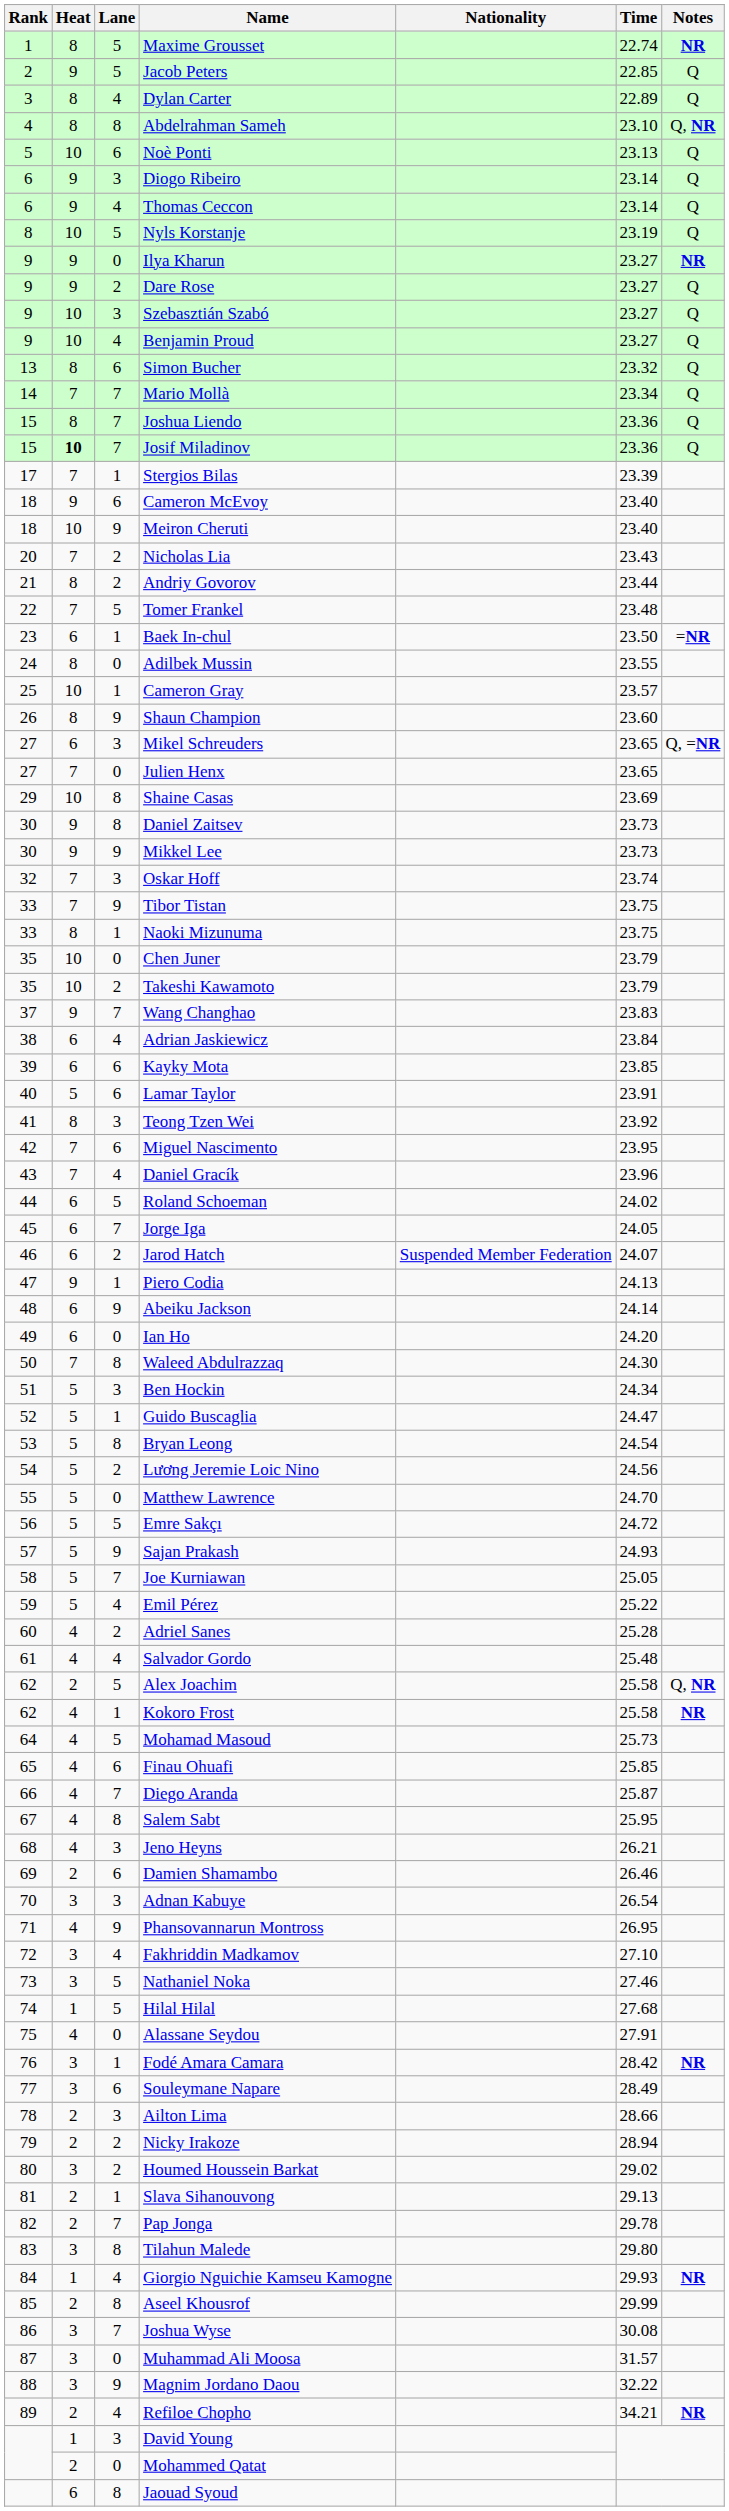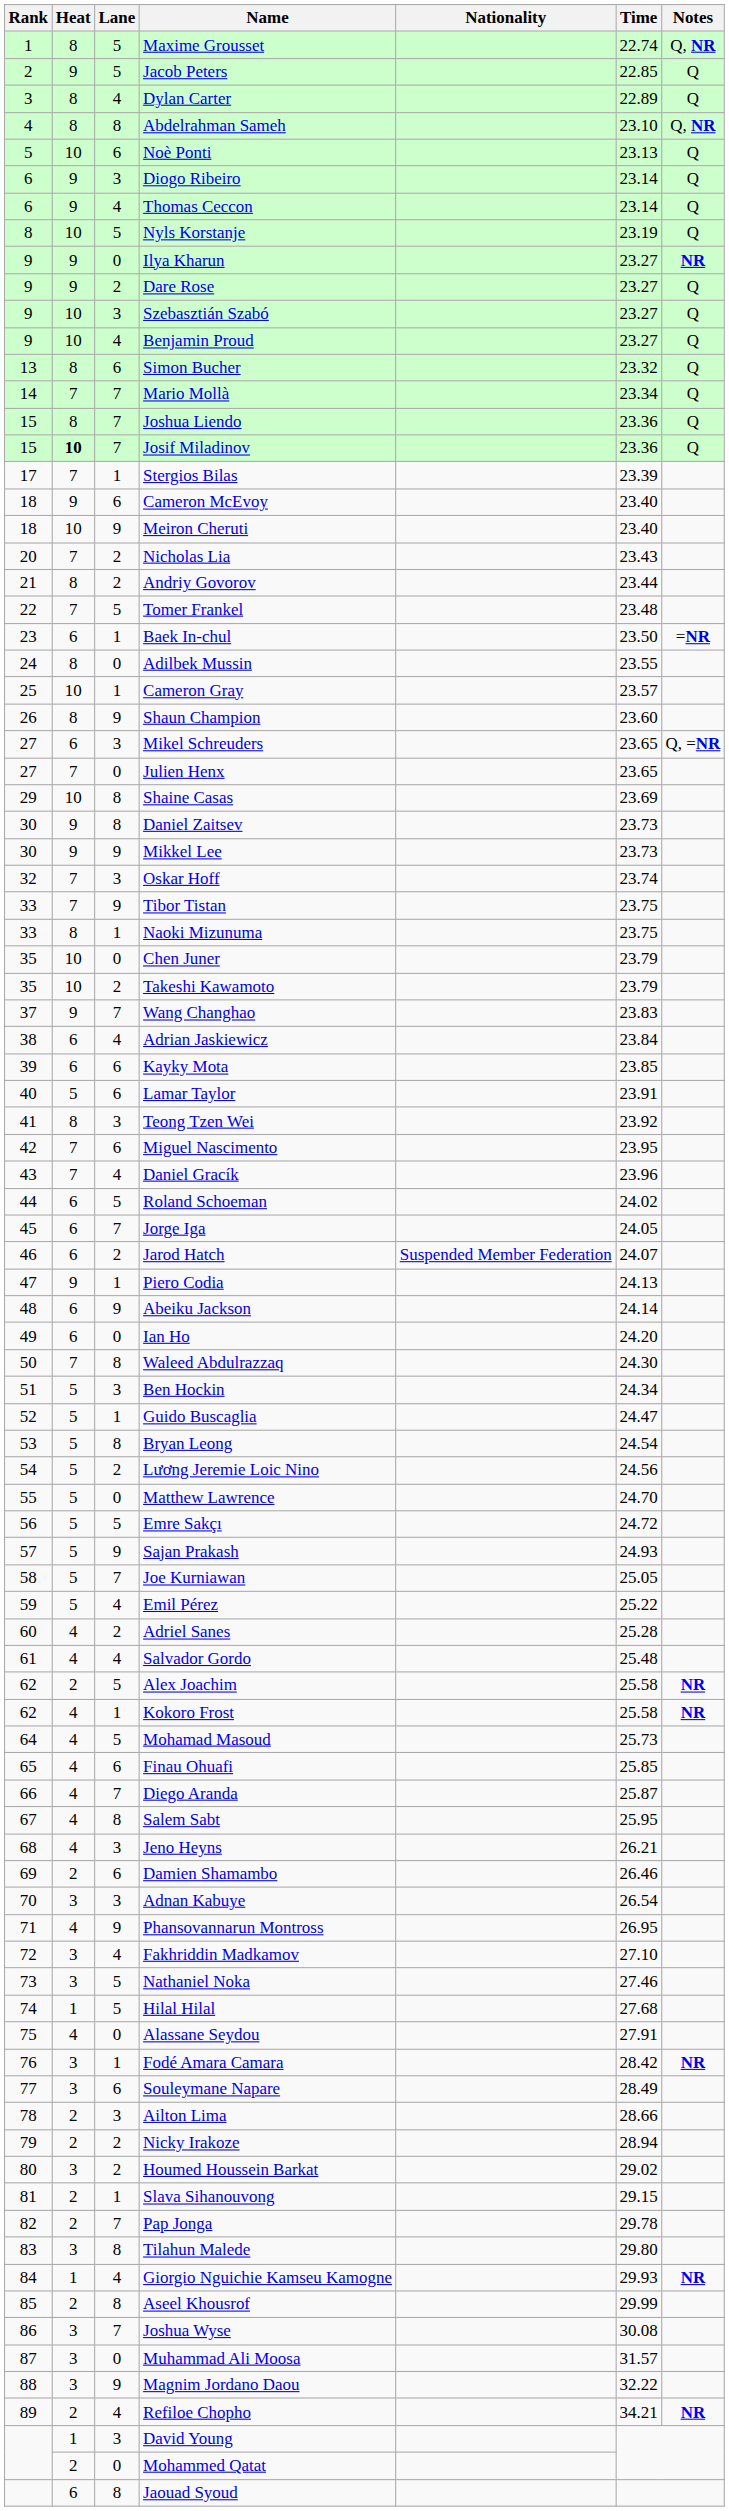 <table class="wikitable sortable" style="text-align:center">
 <tr>
 <th>Rank</th>
 <th>Heat</th>
 <th>Lane</th>
 <th>Name</th>
 <th>Nationality</th>
 <th>Time</th>
 <th>Notes</th>
 </tr>
 <tr bgcolor=ccffcc>
 <td>1</td>
 <td>8</td>
 <td>5</td>
 <td align=left><a href='#'>Maxime Grousset</a></td>
 <td align=left></td>
 <td>22.74</td>
-<td><strong><a href='#'>NR</a></strong></td>
+<td>Q, <strong><a href='#'>NR</a></strong></td>
 </tr>
 <tr bgcolor=ccffcc>
 <td>2</td>
 <td>9</td>
 <td>5</td>
 <td align=left><a href='#'>Jacob Peters</a></td>
 <td align=left></td>
 <td>22.85</td>
 <td>Q</td>
 </tr>
 <tr bgcolor=ccffcc>
 <td>3</td>
 <td>8</td>
 <td>4</td>
 <td align=left><a href='#'>Dylan Carter</a></td>
 <td align=left></td>
 <td>22.89</td>
 <td>Q</td>
 </tr>
 <tr bgcolor=ccffcc>
 <td>4</td>
 <td>8</td>
 <td>8</td>
 <td align=left><a href='#'>Abdelrahman Sameh</a></td>
 <td align=left></td>
 <td>23.10</td>
 <td>Q, <strong><a href='#'>NR</a></strong></td>
 </tr>
 <tr bgcolor=ccffcc>
 <td>5</td>
 <td>10</td>
 <td>6</td>
 <td align=left><a href='#'>Noè Ponti</a></td>
 <td align=left></td>
 <td>23.13</td>
 <td>Q</td>
 </tr>
 <tr bgcolor=ccffcc>
 <td>6</td>
 <td>9</td>
 <td>3</td>
 <td align=left><a href='#'>Diogo Ribeiro</a></td>
 <td align=left></td>
 <td>23.14</td>
 <td>Q</td>
 </tr>
 <tr bgcolor=ccffcc>
 <td>6</td>
 <td>9</td>
 <td>4</td>
 <td align=left><a href='#'>Thomas Ceccon</a></td>
 <td align=left></td>
 <td>23.14</td>
 <td>Q</td>
 </tr>
 <tr bgcolor=ccffcc>
 <td>8</td>
 <td>10</td>
 <td>5</td>
 <td align=left><a href='#'>Nyls Korstanje</a></td>
 <td align=left></td>
 <td>23.19</td>
 <td>Q</td>
 </tr>
 <tr bgcolor=ccffcc>
 <td>9</td>
 <td>9</td>
 <td>0</td>
 <td align=left><a href='#'>Ilya Kharun</a></td>
 <td align=left></td>
 <td>23.27</td>
 <td><strong><a href='#'>NR</a></strong></td>
 </tr>
 <tr bgcolor=ccffcc>
 <td>9</td>
 <td>9</td>
 <td>2</td>
 <td align=left><a href='#'>Dare Rose</a></td>
 <td align=left></td>
 <td>23.27</td>
 <td>Q</td>
 </tr>
 <tr bgcolor=ccffcc>
 <td>9</td>
 <td>10</td>
 <td>3</td>
 <td align=left><a href='#'>Szebasztián Szabó</a></td>
 <td align=left></td>
 <td>23.27</td>
 <td>Q</td>
 </tr>
 <tr bgcolor=ccffcc>
 <td>9</td>
 <td>10</td>
 <td>4</td>
 <td align=left><a href='#'>Benjamin Proud</a></td>
 <td align=left></td>
 <td>23.27</td>
 <td>Q</td>
 </tr>
 <tr bgcolor=ccffcc>
 <td>13</td>
 <td>8</td>
 <td>6</td>
 <td align=left><a href='#'>Simon Bucher</a></td>
 <td align=left></td>
 <td>23.32</td>
 <td>Q</td>
 </tr>
 <tr bgcolor=ccffcc>
 <td>14</td>
 <td>7</td>
 <td>7</td>
 <td align=left><a href='#'>Mario Mollà </a></td>
 <td align=left></td>
 <td>23.34</td>
 <td>Q</td>
 </tr>
 <tr bgcolor=ccffcc>
 <td>15</td>
 <td>8</td>
 <td>7</td>
 <td align=left><a href='#'>Joshua Liendo</a></td>
 <td align=left></td>
 <td>23.36</td>
 <td>Q</td>
 </tr>
 <tr bgcolor=ccffcc>
 <td>15</td>
 <td><strong>10</strong></td>
 <td>7</td>
 <td align=left><a href='#'>Josif Miladinov</a></td>
 <td align=left></td>
 <td>23.36</td>
 <td>Q</td>
 </tr>
 <tr>
 <td>17</td>
 <td>7</td>
 <td>1</td>
 <td align=left><a href='#'>Stergios Bilas</a></td>
 <td align=left></td>
 <td>23.39</td>
 <td></td>
 </tr>
 <tr>
 <td>18</td>
 <td>9</td>
 <td>6</td>
 <td align=left><a href='#'>Cameron McEvoy</a></td>
 <td align=left></td>
 <td>23.40</td>
 <td></td>
 </tr>
 <tr>
 <td>18</td>
 <td>10</td>
 <td>9</td>
 <td align=left><a href='#'>Meiron Cheruti</a></td>
 <td align=left></td>
 <td>23.40</td>
 <td></td>
 </tr>
 <tr>
 <td>20</td>
 <td>7</td>
 <td>2</td>
 <td align=left><a href='#'>Nicholas Lia</a></td>
 <td align=left></td>
 <td>23.43</td>
 <td></td>
 </tr>
 <tr>
 <td>21</td>
 <td>8</td>
 <td>2</td>
 <td align=left><a href='#'>Andriy Govorov</a></td>
 <td align=left></td>
 <td>23.44</td>
 <td></td>
 </tr>
 <tr>
 <td>22</td>
 <td>7</td>
 <td>5</td>
 <td align=left><a href='#'>Tomer Frankel</a></td>
 <td align=left></td>
 <td>23.48</td>
 <td></td>
 </tr>
 <tr>
 <td>23</td>
 <td>6</td>
 <td>1</td>
 <td align=left><a href='#'>Baek In-chul</a></td>
 <td align=left></td>
 <td>23.50</td>
 <td>=<strong><a href='#'>NR</a></strong></td>
 </tr>
 <tr>
 <td>24</td>
 <td>8</td>
 <td>0</td>
 <td align=left><a href='#'>Adilbek Mussin</a></td>
 <td align=left></td>
 <td>23.55</td>
 <td></td>
 </tr>
 <tr>
 <td>25</td>
 <td>10</td>
 <td>1</td>
 <td align=left><a href='#'>Cameron Gray</a></td>
 <td align=left></td>
 <td>23.57</td>
 <td></td>
 </tr>
 <tr>
 <td>26</td>
 <td>8</td>
 <td>9</td>
 <td align=left><a href='#'>Shaun Champion</a></td>
 <td align=left></td>
 <td>23.60</td>
 <td></td>
 </tr>
 <tr>
 <td>27</td>
 <td>6</td>
 <td>3</td>
 <td align=left><a href='#'>Mikel Schreuders</a></td>
 <td align=left></td>
 <td>23.65</td>
 <td>Q, =<strong><a href='#'>NR</a></strong></td>
 </tr>
 <tr>
 <td>27</td>
 <td>7</td>
 <td>0</td>
 <td align=left><a href='#'>Julien Henx</a></td>
 <td align=left></td>
 <td>23.65</td>
 <td></td>
 </tr>
 <tr>
 <td>29</td>
 <td>10</td>
 <td>8</td>
 <td align=left><a href='#'>Shaine Casas</a></td>
 <td align=left></td>
 <td>23.69</td>
 <td></td>
 </tr>
 <tr>
 <td>30</td>
 <td>9</td>
 <td>8</td>
 <td align=left><a href='#'>Daniel Zaitsev</a></td>
 <td align=left></td>
 <td>23.73</td>
 <td></td>
 </tr>
 <tr>
 <td>30</td>
 <td>9</td>
 <td>9</td>
 <td align=left><a href='#'>Mikkel Lee</a></td>
 <td align=left></td>
 <td>23.73</td>
 <td></td>
 </tr>
 <tr>
 <td>32</td>
 <td>7</td>
 <td>3</td>
 <td align=left><a href='#'>Oskar Hoff</a></td>
 <td align=left></td>
 <td>23.74</td>
 <td></td>
 </tr>
 <tr>
 <td>33</td>
 <td>7</td>
 <td>9</td>
 <td align=left><a href='#'>Tibor Tistan</a></td>
 <td align=left></td>
 <td>23.75</td>
 <td></td>
 </tr>
 <tr>
 <td>33</td>
 <td>8</td>
 <td>1</td>
 <td align=left><a href='#'>Naoki Mizunuma</a></td>
 <td align=left></td>
 <td>23.75</td>
 <td></td>
 </tr>
 <tr>
 <td>35</td>
 <td>10</td>
 <td>0</td>
 <td align=left><a href='#'>Chen Juner</a></td>
 <td align=left></td>
 <td>23.79</td>
 <td></td>
 </tr>
 <tr>
 <td>35</td>
 <td>10</td>
 <td>2</td>
 <td align=left><a href='#'>Takeshi Kawamoto</a></td>
 <td align=left></td>
 <td>23.79</td>
 <td></td>
 </tr>
 <tr>
 <td>37</td>
 <td>9</td>
 <td>7</td>
 <td align=left><a href='#'>Wang Changhao</a></td>
 <td align=left></td>
 <td>23.83</td>
 <td></td>
 </tr>
 <tr>
 <td>38</td>
 <td>6</td>
 <td>4</td>
 <td align=left><a href='#'>Adrian Jaskiewicz</a></td>
 <td align=left></td>
 <td>23.84</td>
 <td></td>
 </tr>
 <tr>
 <td>39</td>
 <td>6</td>
 <td>6</td>
 <td align=left><a href='#'>Kayky Mota</a></td>
 <td align=left></td>
 <td>23.85</td>
 <td></td>
 </tr>
 <tr>
 <td>40</td>
 <td>5</td>
 <td>6</td>
 <td align=left><a href='#'>Lamar Taylor</a></td>
 <td align=left></td>
 <td>23.91</td>
 <td></td>
 </tr>
 <tr>
 <td>41</td>
 <td>8</td>
 <td>3</td>
 <td align=left><a href='#'>Teong Tzen Wei</a></td>
 <td align=left></td>
 <td>23.92</td>
 <td></td>
 </tr>
 <tr>
 <td>42</td>
 <td>7</td>
 <td>6</td>
 <td align=left><a href='#'>Miguel Nascimento</a></td>
 <td align=left></td>
 <td>23.95</td>
 <td></td>
 </tr>
 <tr>
 <td>43</td>
 <td>7</td>
 <td>4</td>
 <td align=left><a href='#'>Daniel Gracík</a></td>
 <td align=left></td>
 <td>23.96</td>
 <td></td>
 </tr>
 <tr>
 <td>44</td>
 <td>6</td>
 <td>5</td>
 <td align=left><a href='#'>Roland Schoeman</a></td>
 <td align=left></td>
 <td>24.02</td>
 <td></td>
 </tr>
 <tr>
 <td>45</td>
 <td>6</td>
 <td>7</td>
 <td align=left><a href='#'>Jorge Iga</a></td>
 <td align=left></td>
 <td>24.05</td>
 <td></td>
 </tr>
 <tr>
 <td>46</td>
 <td>6</td>
 <td>2</td>
 <td align=left><a href='#'>Jarod Hatch</a></td>
 <td align=left> <a href='#'>Suspended Member Federation</a></td>
 <td>24.07</td>
 <td></td>
 </tr>
 <tr>
 <td>47</td>
 <td>9</td>
 <td>1</td>
 <td align=left><a href='#'>Piero Codia</a></td>
 <td align=left></td>
 <td>24.13</td>
 <td></td>
 </tr>
 <tr>
 <td>48</td>
 <td>6</td>
 <td>9</td>
 <td align=left><a href='#'>Abeiku Jackson</a></td>
 <td align=left></td>
 <td>24.14</td>
 <td></td>
 </tr>
 <tr>
 <td>49</td>
 <td>6</td>
 <td>0</td>
 <td align=left><a href='#'>Ian Ho</a></td>
 <td align=left></td>
 <td>24.20</td>
 <td></td>
 </tr>
 <tr>
 <td>50</td>
 <td>7</td>
 <td>8</td>
 <td align=left><a href='#'>Waleed Abdulrazzaq</a></td>
 <td align=left></td>
 <td>24.30</td>
 <td></td>
 </tr>
 <tr>
 <td>51</td>
 <td>5</td>
 <td>3</td>
 <td align=left><a href='#'>Ben Hockin</a></td>
 <td align=left></td>
 <td>24.34</td>
 <td></td>
 </tr>
 <tr>
 <td>52</td>
 <td>5</td>
 <td>1</td>
 <td align=left><a href='#'>Guido Buscaglia</a></td>
 <td align=left></td>
 <td>24.47</td>
 <td></td>
 </tr>
 <tr>
 <td>53</td>
 <td>5</td>
 <td>8</td>
 <td align=left><a href='#'>Bryan Leong</a></td>
 <td align=left></td>
 <td>24.54</td>
 <td></td>
 </tr>
 <tr>
 <td>54</td>
 <td>5</td>
 <td>2</td>
 <td align=left><a href='#'>Lương Jeremie Loic Nino</a></td>
 <td align=left></td>
 <td>24.56</td>
 <td></td>
 </tr>
 <tr>
 <td>55</td>
 <td>5</td>
 <td>0</td>
 <td align=left><a href='#'>Matthew Lawrence</a></td>
 <td align=left></td>
 <td>24.70</td>
 <td></td>
 </tr>
 <tr>
 <td>56</td>
 <td>5</td>
 <td>5</td>
 <td align=left><a href='#'>Emre Sakçı</a></td>
 <td align=left></td>
 <td>24.72</td>
 <td></td>
 </tr>
 <tr>
 <td>57</td>
 <td>5</td>
 <td>9</td>
 <td align=left><a href='#'>Sajan Prakash</a></td>
 <td align=left></td>
 <td>24.93</td>
 <td></td>
 </tr>
 <tr>
 <td>58</td>
 <td>5</td>
 <td>7</td>
 <td align=left><a href='#'>Joe Kurniawan</a></td>
 <td align=left></td>
 <td>25.05</td>
 <td></td>
 </tr>
 <tr>
 <td>59</td>
 <td>5</td>
 <td>4</td>
 <td align=left><a href='#'>Emil Pérez</a></td>
 <td align=left></td>
 <td>25.22</td>
 <td></td>
 </tr>
 <tr>
 <td>60</td>
 <td>4</td>
 <td>2</td>
 <td align=left><a href='#'>Adriel Sanes</a></td>
 <td align=left></td>
 <td>25.28</td>
 <td></td>
 </tr>
 <tr>
 <td>61</td>
 <td>4</td>
 <td>4</td>
 <td align=left><a href='#'>Salvador Gordo</a></td>
 <td align=left></td>
 <td>25.48</td>
 <td></td>
 </tr>
 <tr>
 <td>62</td>
 <td>2</td>
 <td>5</td>
 <td align=left><a href='#'>Alex Joachim</a></td>
 <td align=left></td>
 <td>25.58</td>
-<td>Q, <strong><a href='#'>NR</a></strong></td>
+<td><strong><a href='#'>NR</a></strong></td>
 </tr>
 <tr>
 <td>62</td>
 <td>4</td>
 <td>1</td>
 <td align=left><a href='#'>Kokoro Frost</a></td>
 <td align=left></td>
 <td>25.58</td>
 <td><strong><a href='#'>NR</a></strong></td>
 </tr>
 <tr>
 <td>64</td>
 <td>4</td>
 <td>5</td>
 <td align=left><a href='#'>Mohamad Masoud</a></td>
 <td align=left></td>
 <td>25.73</td>
 <td></td>
 </tr>
 <tr>
 <td>65</td>
 <td>4</td>
 <td>6</td>
 <td align=left><a href='#'>Finau Ohuafi</a></td>
 <td align=left></td>
 <td>25.85</td>
 <td></td>
 </tr>
 <tr>
 <td>66</td>
 <td>4</td>
 <td>7</td>
 <td align=left><a href='#'>Diego Aranda</a></td>
 <td align=left></td>
 <td>25.87</td>
 <td></td>
 </tr>
 <tr>
 <td>67</td>
 <td>4</td>
 <td>8</td>
 <td align=left><a href='#'>Salem Sabt</a></td>
 <td align=left></td>
 <td>25.95</td>
 <td></td>
 </tr>
 <tr>
 <td>68</td>
 <td>4</td>
 <td>3</td>
 <td align=left><a href='#'>Jeno Heyns</a></td>
 <td align=left></td>
 <td>26.21</td>
 <td></td>
 </tr>
 <tr>
 <td>69</td>
 <td>2</td>
 <td>6</td>
 <td align=left><a href='#'>Damien Shamambo</a></td>
 <td align=left></td>
 <td>26.46</td>
 <td></td>
 </tr>
 <tr>
 <td>70</td>
 <td>3</td>
 <td>3</td>
 <td align=left><a href='#'>Adnan Kabuye</a></td>
 <td align=left></td>
 <td>26.54</td>
 <td></td>
 </tr>
 <tr>
 <td>71</td>
 <td>4</td>
 <td>9</td>
 <td align=left><a href='#'>Phansovannarun Montross</a></td>
 <td align=left></td>
 <td>26.95</td>
 <td></td>
 </tr>
 <tr>
 <td>72</td>
 <td>3</td>
 <td>4</td>
 <td align=left><a href='#'>Fakhriddin Madkamov</a></td>
 <td align=left></td>
 <td>27.10</td>
 <td></td>
 </tr>
 <tr>
 <td>73</td>
 <td>3</td>
 <td>5</td>
 <td align=left><a href='#'>Nathaniel Noka</a></td>
 <td align=left></td>
 <td>27.46</td>
 <td></td>
 </tr>
 <tr>
 <td>74</td>
 <td>1</td>
 <td>5</td>
 <td align=left><a href='#'>Hilal Hilal</a></td>
 <td align=left></td>
 <td>27.68</td>
 <td></td>
 </tr>
 <tr>
 <td>75</td>
 <td>4</td>
 <td>0</td>
 <td align=left><a href='#'>Alassane Seydou</a></td>
 <td align=left></td>
 <td>27.91</td>
 <td></td>
 </tr>
 <tr>
 <td>76</td>
 <td>3</td>
 <td>1</td>
 <td align=left><a href='#'>Fodé Amara Camara</a></td>
 <td align=left></td>
 <td>28.42</td>
 <td><strong><a href='#'>NR</a></strong></td>
 </tr>
 <tr>
 <td>77</td>
 <td>3</td>
 <td>6</td>
 <td align=left><a href='#'>Souleymane Napare</a></td>
 <td align=left></td>
 <td>28.49</td>
 <td></td>
 </tr>
 <tr>
 <td>78</td>
 <td>2</td>
 <td>3</td>
 <td align=left><a href='#'>Ailton Lima</a></td>
 <td align=left></td>
 <td>28.66</td>
 <td></td>
 </tr>
 <tr>
 <td>79</td>
 <td>2</td>
 <td>2</td>
 <td align=left><a href='#'>Nicky Irakoze</a></td>
 <td align=left></td>
 <td>28.94</td>
 <td></td>
 </tr>
 <tr>
 <td>80</td>
 <td>3</td>
 <td>2</td>
 <td align=left><a href='#'>Houmed Houssein Barkat</a></td>
 <td align=left></td>
 <td>29.02</td>
 <td></td>
 </tr>
 <tr>
 <td>81</td>
 <td>2</td>
 <td>1</td>
 <td align=left><a href='#'>Slava Sihanouvong</a></td>
 <td align=left></td>
-<td>29.13</td>
+<td>29.15</td>
 <td></td>
 </tr>
 <tr>
 <td>82</td>
 <td>2</td>
 <td>7</td>
 <td align=left><a href='#'>Pap Jonga</a></td>
 <td align=left></td>
 <td>29.78</td>
 <td></td>
 </tr>
 <tr>
 <td>83</td>
 <td>3</td>
 <td>8</td>
 <td align=left><a href='#'>Tilahun Malede</a></td>
 <td align=left></td>
 <td>29.80</td>
 <td></td>
 </tr>
 <tr>
 <td>84</td>
 <td>1</td>
 <td>4</td>
 <td align=left><a href='#'>Giorgio Nguichie Kamseu Kamogne</a></td>
 <td align=left></td>
 <td>29.93</td>
 <td><strong><a href='#'>NR</a></strong></td>
 </tr>
 <tr>
 <td>85</td>
 <td>2</td>
 <td>8</td>
 <td align=left><a href='#'>Aseel Khousrof</a></td>
 <td align=left></td>
 <td>29.99</td>
 <td></td>
 </tr>
 <tr>
 <td>86</td>
 <td>3</td>
 <td>7</td>
 <td align=left><a href='#'>Joshua Wyse</a></td>
 <td align=left></td>
 <td>30.08</td>
 <td></td>
 </tr>
 <tr>
 <td>87</td>
 <td>3</td>
 <td>0</td>
 <td align=left><a href='#'>Muhammad Ali Moosa</a></td>
 <td align=left></td>
 <td>31.57</td>
 <td></td>
 </tr>
 <tr>
 <td>88</td>
 <td>3</td>
 <td>9</td>
 <td align=left><a href='#'>Magnim Jordano Daou</a></td>
 <td align=left></td>
 <td>32.22</td>
 <td></td>
 </tr>
 <tr>
 <td>89</td>
 <td>2</td>
 <td>4</td>
 <td align=left><a href='#'>Refiloe Chopho</a></td>
 <td align=left></td>
 <td>34.21</td>
 <td><strong><a href='#'>NR</a></strong></td>
 </tr>
 <tr>
 <td rowspan=2></td>
 <td>1</td>
 <td>3</td>
 <td align=left><a href='#'>David Young</a></td>
 <td align=left></td>
 <td rowspan=2 colspan=2></td>
 </tr>
 <tr>
 <td>2</td>
 <td>0</td>
 <td align=left><a href='#'>Mohammed Qatat</a></td>
 <td align=left></td>
 </tr>
 <tr>
 <td></td>
 <td>6</td>
 <td>8</td>
 <td align=left><a href='#'>Jaouad Syoud</a></td>
 <td align=left></td>
 <td colspan=2></td>
 </tr>
 </table>
